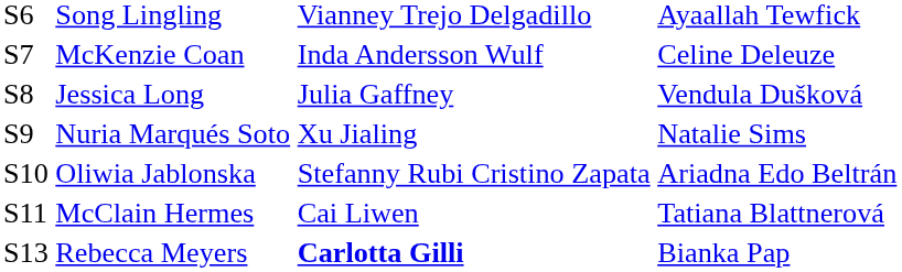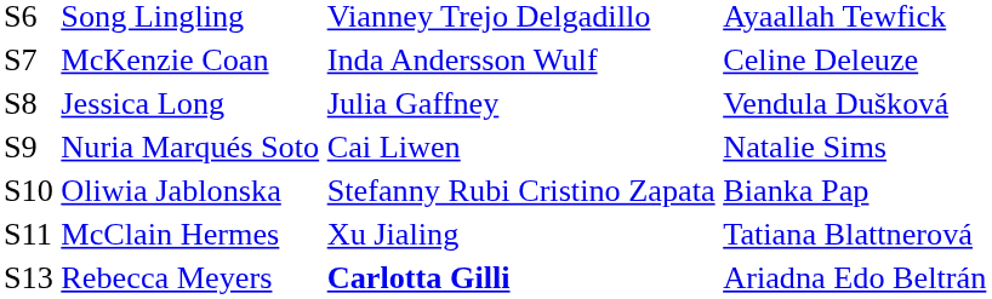 <table>
 <tr>
 <td>S6</td>
 <td><a href='#'>Song Lingling</a><br></td>
 <td><a href='#'>Vianney Trejo Delgadillo</a><br></td>
 <td><a href='#'>Ayaallah Tewfick</a><br></td>
 </tr>
 <tr>
 <td>S7</td>
 <td><a href='#'>McKenzie Coan</a><br></td>
 <td><a href='#'>Inda Andersson Wulf</a><br></td>
 <td><a href='#'>Celine Deleuze</a><br></td>
 </tr>
 <tr>
 <td>S8</td>
 <td><a href='#'>Jessica Long</a><br></td>
 <td><a href='#'>Julia Gaffney</a><br></td>
 <td><a href='#'>Vendula Dušková</a><br></td>
 </tr>
 <tr>
 <td>S9</td>
 <td><a href='#'>Nuria Marqués Soto</a><br></td>
-<td><a href='#'>Xu Jialing</a><br></td>
+<td><a href='#'>Cai Liwen</a><br></td>
 <td><a href='#'>Natalie Sims</a><br></td>
 </tr>
 <tr>
 <td>S10</td>
 <td><a href='#'>Oliwia Jablonska</a><br></td>
 <td><a href='#'>Stefanny Rubi Cristino Zapata</a><br></td>
-<td><a href='#'>Ariadna Edo Beltrán</a><br></td>
+<td><a href='#'>Bianka Pap</a><br></td>
 </tr>
 <tr>
 <td>S11</td>
 <td><a href='#'>McClain Hermes</a><br></td>
-<td><a href='#'>Cai Liwen</a><br></td>
+<td><a href='#'>Xu Jialing</a><br></td>
 <td><a href='#'>Tatiana Blattnerová</a><br></td>
 </tr>
 <tr>
 <td>S13</td>
 <td><a href='#'>Rebecca Meyers</a><br></td>
 <td><strong><a href='#'>Carlotta Gilli</a><br></strong></td>
-<td><a href='#'>Bianka Pap</a><br></td>
+<td><a href='#'>Ariadna Edo Beltrán</a><br></td>
 </tr>
 </table>
